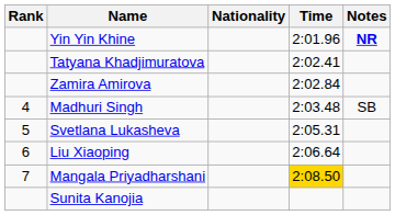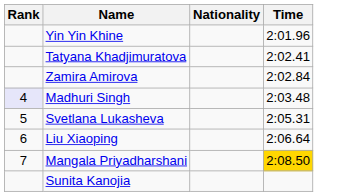 <table class="wikitable sortable" style="text-align:center">
 <tr>
 <th>Rank</th>
 <th>Name</th>
 <th>Nationality</th>
 <th>Time</th>
-<th>Notes</th>
 </tr>
 <tr>
 <td></td>
 <td align=left><a href='#'>Yin Yin Khine</a></td>
 <td align=left></td>
 <td>2:01.96</td>
-<td><strong><a href='#'>NR</a></strong></td>
 </tr>
 <tr>
 <td></td>
 <td align=left><a href='#'>Tatyana Khadjimuratova</a></td>
 <td align=left></td>
 <td>2:02.41</td>
-<td></td>
 </tr>
 <tr>
 <td></td>
 <td align=left><a href='#'>Zamira Amirova</a></td>
 <td align=left></td>
 <td>2:02.84</td>
-<td></td>
 </tr>
 <tr>
-<td>4</td>
+<td style="background: lavender;">4</td>
 <td align=left><a href='#'>Madhuri Singh</a></td>
 <td align=left></td>
 <td>2:03.48</td>
-<td>SB</td>
 </tr>
 <tr>
 <td>5</td>
 <td align=left><a href='#'>Svetlana Lukasheva</a></td>
 <td align=left></td>
 <td>2:05.31</td>
-<td></td>
 </tr>
 <tr>
 <td>6</td>
 <td align=left><a href='#'>Liu Xiaoping</a></td>
 <td align=left></td>
 <td>2:06.64</td>
-<td></td>
 </tr>
 <tr>
 <td>7</td>
 <td align=left><a href='#'>Mangala Priyadharshani</a></td>
 <td align=left></td>
 <td style="background: gold;">2:08.50</td>
-<td></td>
 </tr>
 <tr>
 <td></td>
 <td align=left><a href='#'>Sunita Kanojia</a></td>
 <td align=left></td>
 <td></td>
-<td></td>
 </tr>
 </table>
